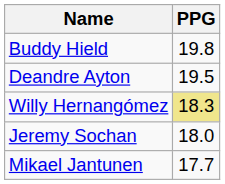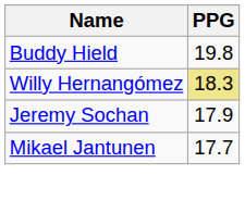 <table class=wikitable>
 <tr>
 <th>Name</th>
 <th>PPG</th>
 </tr>
 <tr>
 <td> <a href='#'>Buddy Hield</a></td>
 <td align=center>19.8</td>
 </tr>
 <tr>
-<td> <a href='#'>Deandre Ayton</a></td>
-<td align=center>19.5</td>
-</tr>
-<tr>
 <td> <a href='#'>Willy Hernangómez</a></td>
 <td align=center style="background: khaki;">18.3</td>
 </tr>
 <tr>
 <td> <a href='#'>Jeremy Sochan</a></td>
-<td align=center>18.0</td>
+<td align=center>17.9</td>
 </tr>
 <tr>
 <td> <a href='#'>Mikael Jantunen</a></td>
 <td align=center>17.7</td>
 </tr>
 </table>
